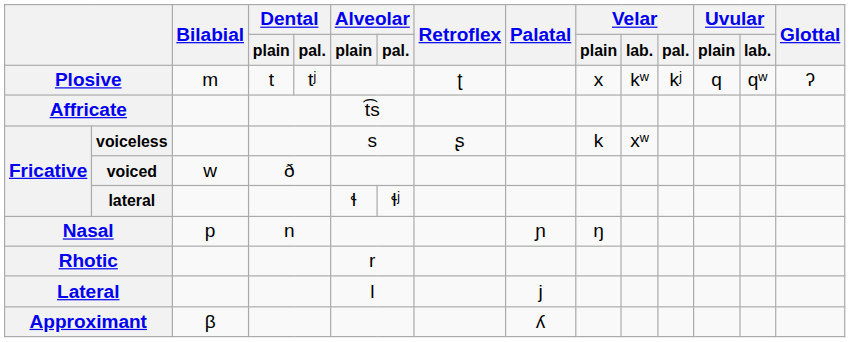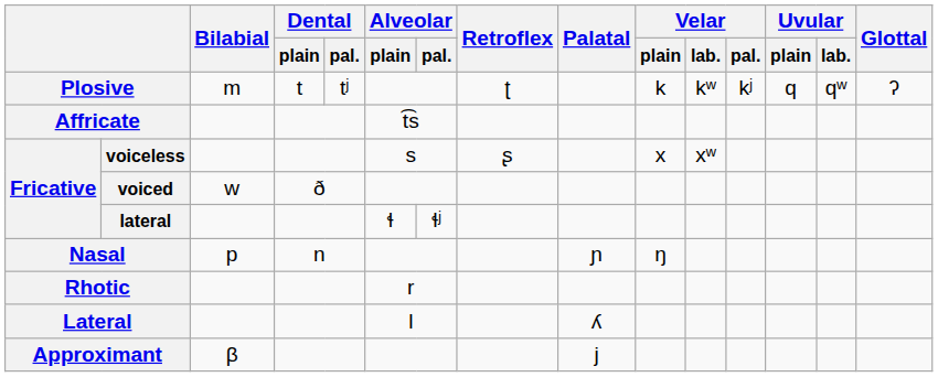 <table class="wikitable">
 <tr>
 <th colspan="2" rowspan="2"></th>
 <th rowspan="2"><a href='#'>Bilabial</a></th>
 <th colspan="2"><a href='#'>Dental</a></th>
 <th colspan="2"><a href='#'>Alveolar</a></th>
 <th rowspan="2"><a href='#'>Retroflex</a></th>
 <th rowspan="2"><a href='#'>Palatal</a></th>
 <th colspan="3"><a href='#'>Velar</a></th>
 <th colspan="2"><a href='#'>Uvular</a></th>
 <th rowspan="2"><a href='#'>Glottal</a></th>
 </tr>
 <tr>
 <th><small>plain</small></th>
 <th><small>pal.</small></th>
 <th><small>plain</small></th>
 <th><small>pal.</small></th>
 <th><small>plain</small></th>
 <th><small>lab.</small></th>
 <th><small>pal.</small></th>
 <th><small>plain</small></th>
 <th><small>lab.</small></th>
 </tr>
 <tr align="center">
 <th colspan="2"><a href='#'>Plosive</a></th>
 <td>m</td>
 <td>t</td>
 <td>tʲ</td>
 <td colspan="2"></td>
 <td>ʈ</td>
 <td></td>
-<td>x</td>
+<td>k</td>
 <td>kʷ</td>
 <td>kʲ</td>
 <td>q</td>
 <td>qʷ</td>
 <td>ʔ</td>
 </tr>
 <tr align="center">
 <th colspan="2"><a href='#'>Affricate</a></th>
 <td></td>
 <td colspan="2"></td>
 <td colspan="2">t͡s</td>
 <td></td>
 <td></td>
 <td></td>
 <td></td>
 <td></td>
 <td></td>
 <td></td>
 <td></td>
 </tr>
 <tr align="center">
 <th rowspan="3"><a href='#'>Fricative</a></th>
 <th><small>voiceless</small></th>
 <td></td>
 <td colspan="2"></td>
 <td colspan="2">s</td>
 <td>ʂ</td>
 <td></td>
-<td>k</td>
+<td>x</td>
 <td>xʷ</td>
 <td></td>
 <td></td>
 <td></td>
 <td></td>
 </tr>
 <tr align="center">
 <th><small>voiced</small></th>
 <td>w</td>
 <td colspan="2">ð</td>
 <td colspan="2"></td>
 <td></td>
 <td></td>
 <td></td>
 <td></td>
 <td></td>
 <td></td>
 <td></td>
 <td></td>
 </tr>
 <tr align="center">
 <th><small>lateral</small></th>
 <td></td>
 <td colspan="2"></td>
 <td>ɬ</td>
 <td>ɬʲ</td>
 <td></td>
 <td></td>
 <td></td>
 <td></td>
 <td></td>
 <td></td>
 <td></td>
 <td></td>
 </tr>
 <tr align="center">
 <th colspan="2"><a href='#'>Nasal</a></th>
 <td>p</td>
 <td colspan="2">n</td>
 <td colspan="2"></td>
 <td></td>
 <td>ɲ</td>
 <td>ŋ</td>
 <td></td>
 <td></td>
 <td></td>
 <td></td>
 <td></td>
 </tr>
 <tr align="center">
 <th colspan="2"><a href='#'>Rhotic</a></th>
 <td></td>
 <td colspan="2"></td>
 <td colspan="2">r</td>
 <td></td>
 <td></td>
 <td></td>
 <td></td>
 <td></td>
 <td></td>
 <td></td>
 <td></td>
 </tr>
 <tr align="center">
 <th colspan="2"><a href='#'>Lateral</a></th>
 <td></td>
 <td colspan="2"></td>
 <td colspan="2">l</td>
 <td></td>
-<td>j</td>
+<td>ʎ</td>
 <td></td>
 <td></td>
 <td></td>
 <td></td>
 <td></td>
 <td></td>
 </tr>
 <tr align="center">
 <th colspan="2"><a href='#'>Approximant</a></th>
 <td>β</td>
 <td colspan="2"></td>
 <td colspan="2"></td>
 <td></td>
-<td>ʎ</td>
+<td>j</td>
 <td></td>
 <td></td>
 <td></td>
 <td></td>
 <td></td>
 <td></td>
 </tr>
 </table>
